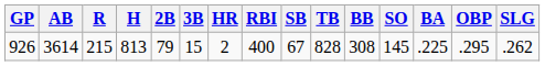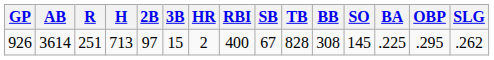 <table class="wikitable">
 <tr>
 <th><a href='#'>GP</a></th>
 <th><a href='#'>AB</a></th>
 <th><a href='#'>R</a></th>
 <th><a href='#'>H</a></th>
 <th><a href='#'>2B</a></th>
 <th><a href='#'>3B</a></th>
 <th><a href='#'>HR</a></th>
 <th><a href='#'>RBI</a></th>
 <th><a href='#'>SB</a></th>
 <th><a href='#'>TB</a></th>
 <th><a href='#'>BB</a></th>
 <th><a href='#'>SO</a></th>
 <th><a href='#'>BA</a></th>
 <th><a href='#'>OBP</a></th>
 <th><a href='#'>SLG</a></th>
 </tr>
 <tr align=center>
 <td>926</td>
 <td>3614</td>
-<td>215</td>
-<td>813</td>
-<td>79</td>
+<td>251</td>
+<td>713</td>
+<td>97</td>
 <td>15</td>
 <td>2</td>
 <td>400</td>
 <td>67</td>
 <td>828</td>
 <td>308</td>
 <td>145</td>
 <td>.225</td>
 <td>.295</td>
 <td>.262</td>
 </tr>
 </table>
